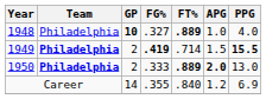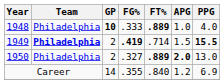 <table class="wikitable sortable" style="font-size:95%; text-align:right;">
 <tr>
 <th>Year</th>
 <th>Team</th>
 <th>GP</th>
 <th>FG%</th>
 <th>FT%</th>
 <th>APG</th>
 <th>PPG</th>
 </tr>
 <tr>
 <td style="text-align:left;"><a href='#'>1948</a></td>
 <td style="text-align:left;"><a href='#'>Philadelphia</a></td>
 <td><strong>10</strong></td>
-<td>.327</td>
+<td>.333</td>
 <td><strong>.889</strong></td>
 <td>1.0</td>
 <td>4.0</td>
 </tr>
 <tr>
 <td style="text-align:left;"><a href='#'>1949</a></td>
 <td style="text-align:left;"><strong><a href='#'>Philadelphia</a></strong></td>
 <td>2</td>
 <td><strong>.419</strong></td>
 <td>.714</td>
 <td>1.5</td>
 <td><strong>15.5</strong></td>
 </tr>
 <tr>
 <td style="text-align:left;"><a href='#'>1950</a></td>
-<td style="text-align:left;"><strong><a href='#'>Philadelphia</a></strong></td>
+<td style="text-align:left;"><a href='#'>Philadelphia</a></td>
 <td>2</td>
-<td>.333</td>
+<td>.327</td>
 <td><strong>.889</strong></td>
 <td><strong>2.0</strong></td>
 <td>13.0</td>
 </tr>
 <tr>
 <td style="text-align:center;" colspan="2">Career</td>
 <td>14</td>
 <td>.355</td>
 <td>.840</td>
 <td>1.2</td>
 <td>6.9</td>
 </tr>
 <tr>
 </tr>
 </table>
